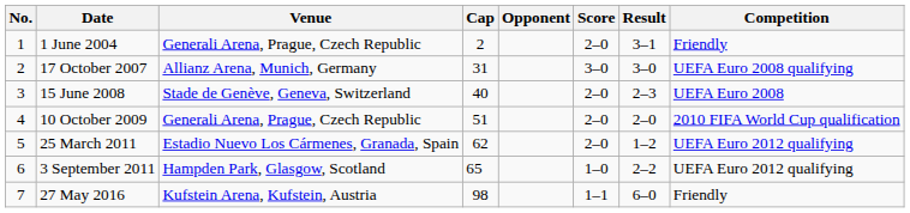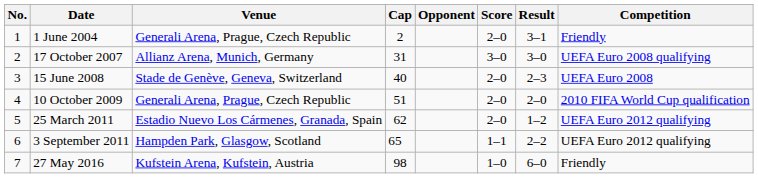 <table class="wikitable sortable">
 <tr>
 <th scope="col">No.</th>
 <th scope="col">Date</th>
 <th scope="col">Venue</th>
 <th scope="col">Cap</th>
 <th scope="col">Opponent</th>
 <th scope="col">Score</th>
 <th scope="col">Result</th>
 <th scope="col">Competition</th>
 </tr>
 <tr>
 <td align="center">1</td>
 <td>1 June 2004</td>
 <td><a href='#'>Generali Arena</a>, Prague, Czech Republic</td>
 <td align="center">2</td>
 <td></td>
 <td align="center">2–0</td>
 <td align="center">3–1</td>
 <td><a href='#'>Friendly</a></td>
 </tr>
 <tr>
 <td align="center">2</td>
 <td>17 October 2007</td>
 <td><a href='#'>Allianz Arena</a>, <a href='#'>Munich</a>, Germany</td>
 <td align="center">31</td>
 <td></td>
 <td align="center">3–0</td>
 <td align="center">3–0</td>
 <td><a href='#'>UEFA Euro 2008 qualifying</a></td>
 </tr>
 <tr>
 <td align="center">3</td>
 <td>15 June 2008</td>
 <td><a href='#'>Stade de Genève</a>, <a href='#'>Geneva</a>, Switzerland</td>
 <td align="center">40</td>
 <td></td>
 <td align="center">2–0</td>
 <td align="center">2–3</td>
 <td><a href='#'>UEFA Euro 2008</a></td>
 </tr>
 <tr>
 <td align="center">4</td>
 <td>10 October 2009</td>
 <td><a href='#'>Generali Arena</a>, <a href='#'>Prague</a>, Czech Republic</td>
 <td align="center">51</td>
 <td></td>
 <td align="center">2–0</td>
 <td align="center">2–0</td>
 <td><a href='#'>2010 FIFA World Cup qualification</a></td>
 </tr>
 <tr>
 <td align="center">5</td>
 <td>25 March 2011</td>
 <td><a href='#'>Estadio Nuevo Los Cármenes</a>, <a href='#'>Granada</a>, Spain</td>
 <td align="center">62</td>
 <td></td>
 <td align="center">2–0</td>
 <td align="center">1–2</td>
 <td><a href='#'>UEFA Euro 2012 qualifying</a></td>
 </tr>
 <tr>
 <td align="center">6</td>
 <td>3 September 2011</td>
 <td><a href='#'>Hampden Park</a>, <a href='#'>Glasgow</a>, Scotland</td>
 <td>65</td>
 <td></td>
-<td align="center">1–0</td>
+<td align="center">1–1</td>
 <td align="center">2–2</td>
 <td>UEFA Euro 2012 qualifying</td>
 </tr>
 <tr>
 <td align="center">7</td>
 <td>27 May 2016</td>
 <td><a href='#'>Kufstein Arena</a>, <a href='#'>Kufstein</a>, Austria</td>
 <td align="center">98</td>
 <td></td>
-<td align="center">1–1</td>
+<td align="center">1–0</td>
 <td align="center">6–0</td>
 <td>Friendly</td>
 </tr>
 </table>
